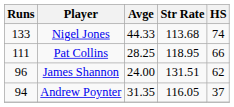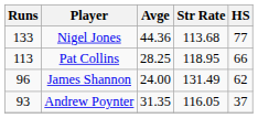 <table class="wikitable" style="text-align:center;">
 <tr>
 <th>Runs</th>
 <th>Player</th>
 <th>Avge</th>
 <th>Str Rate</th>
 <th>HS</th>
 </tr>
 <tr>
 <td>133</td>
 <td><a href='#'>Nigel Jones</a></td>
-<td>44.33</td>
+<td>44.36</td>
 <td>113.68</td>
-<td>74</td>
+<td>77</td>
 </tr>
 <tr>
-<td>111</td>
+<td>113</td>
 <td><a href='#'>Pat Collins</a></td>
 <td>28.25</td>
 <td>118.95</td>
 <td>66</td>
 </tr>
 <tr>
 <td>96</td>
 <td><a href='#'>James Shannon</a></td>
 <td>24.00</td>
-<td>131.51</td>
+<td>131.49</td>
 <td>62</td>
 </tr>
 <tr>
-<td>94</td>
+<td>93</td>
 <td><a href='#'>Andrew Poynter</a></td>
 <td>31.35</td>
 <td>116.05</td>
 <td>37</td>
 </tr>
 <tr>
 </tr>
 </table>
